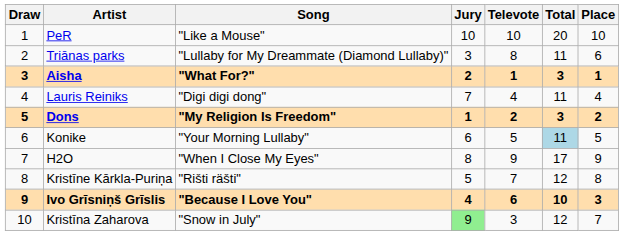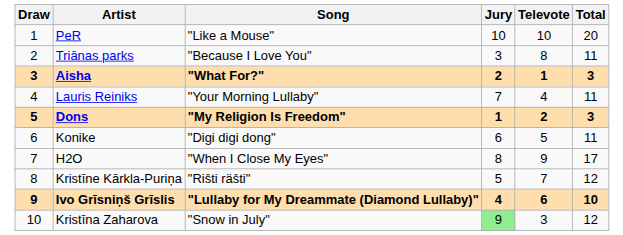 <table class="sortable wikitable" style="margin: 1em auto 1em auto; text-align:center">
 <tr>
 <th>Draw</th>
 <th>Artist</th>
 <th>Song</th>
 <th>Jury</th>
 <th>Televote</th>
 <th>Total</th>
-<th>Place</th>
 </tr>
 <tr>
 <td>1</td>
 <td align="left"><a href='#'>PeR</a></td>
 <td align="left">"Like a Mouse"</td>
 <td>10</td>
 <td>10</td>
 <td>20</td>
-<td>10</td>
 </tr>
 <tr>
 <td>2</td>
 <td align="left"><a href='#'>Triānas parks</a></td>
-<td align="left">"Lullaby for My Dreammate (Diamond Lullaby)"</td>
+<td align="left">"Because I Love You"</td>
 <td>3</td>
 <td>8</td>
 <td>11</td>
-<td>6</td>
 </tr>
 <tr style="font-weight:bold; background:navajowhite;">
 <td>3</td>
 <td align="left"><a href='#'>Aisha</a></td>
 <td align="left">"What For?"</td>
 <td>2</td>
 <td>1</td>
 <td>3</td>
-<td>1</td>
 </tr>
 <tr>
 <td>4</td>
 <td align="left"><a href='#'>Lauris Reiniks</a></td>
-<td align="left">"Digi digi dong"</td>
+<td align="left">"Your Morning Lullaby"</td>
 <td>7</td>
 <td>4</td>
 <td>11</td>
-<td>4</td>
 </tr>
 <tr style="font-weight:bold; background:navajowhite;">
 <td>5</td>
 <td align="left"><a href='#'>Dons</a></td>
 <td align="left">"My Religion Is Freedom"</td>
 <td>1</td>
 <td>2</td>
 <td>3</td>
-<td>2</td>
 </tr>
 <tr>
 <td>6</td>
 <td align="left">Konike</td>
-<td align="left">"Your Morning Lullaby"</td>
+<td align="left">"Digi digi dong"</td>
 <td>6</td>
 <td>5</td>
-<td style="background: lightblue;">11</td>
-<td>5</td>
+<td>11</td>
 </tr>
 <tr>
 <td>7</td>
 <td align="left">H2O</td>
 <td align="left">"When I Close My Eyes"</td>
 <td>8</td>
 <td>9</td>
 <td>17</td>
-<td>9</td>
 </tr>
 <tr>
 <td>8</td>
 <td align="left">Kristīne Kārkla-Puriņa</td>
 <td align="left">"Rišti räšti"</td>
 <td>5</td>
 <td>7</td>
 <td>12</td>
-<td>8</td>
 </tr>
 <tr style="font-weight:bold; background:navajowhite;">
 <td>9</td>
 <td align="left">Ivo Grīsniņš Grīslis</td>
-<td align="left">"Because I Love You"</td>
+<td align="left">"Lullaby for My Dreammate (Diamond Lullaby)"</td>
 <td>4</td>
 <td>6</td>
 <td>10</td>
-<td>3</td>
 </tr>
 <tr>
 <td>10</td>
 <td align="left">Kristīna Zaharova</td>
 <td align="left">"Snow in July"</td>
 <td style="background: lightgreen;">9</td>
 <td>3</td>
 <td>12</td>
-<td>7</td>
 </tr>
 </table>
